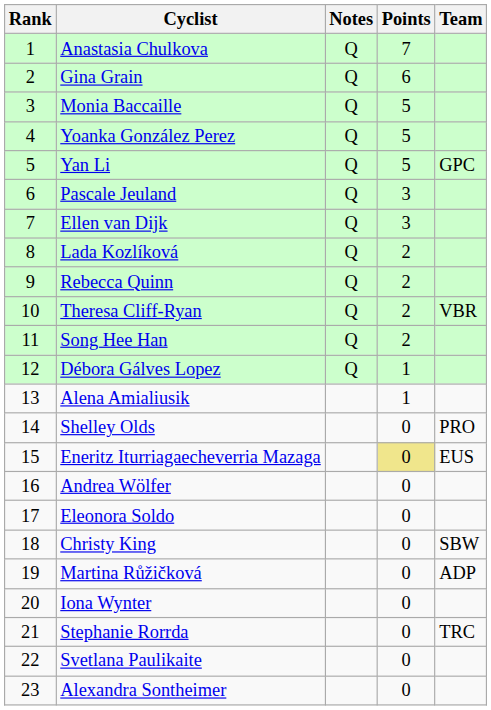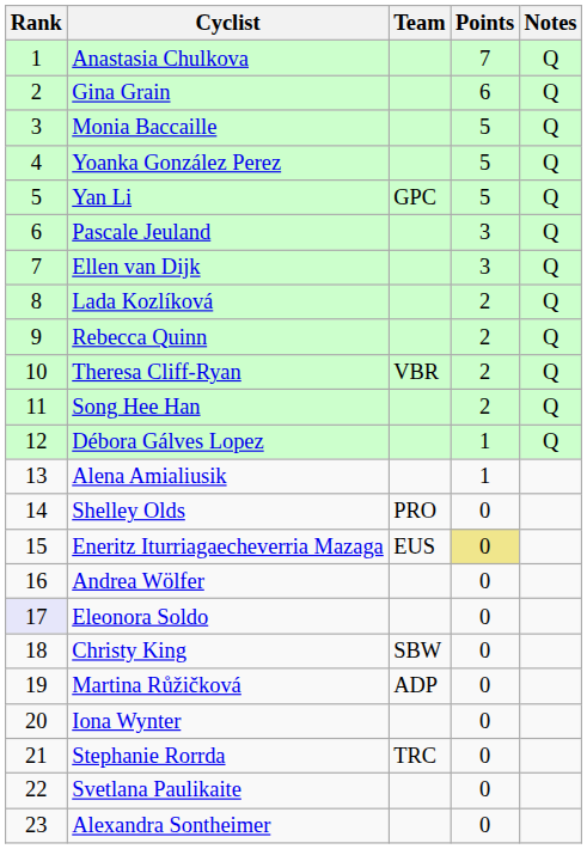 <table class="wikitable sortable" style="text-align:center;">
 <tr>
 <th>Rank</th>
 <th class="unsortable">Cyclist</th>
+<th>Team</th>
+<th>Points</th>
 <th class="unsortable">Notes</th>
-<th>Points</th>
-<th>Team</th>
 </tr>
 <tr bgcolor=ccffcc>
 <td align=center>1</td>
 <td align=left><a href='#'>Anastasia Chulkova</a></td>
+<td align=left></td>
+<td>7</td>
 <td>Q</td>
-<td>7</td>
-<td align=left></td>
 </tr>
 <tr bgcolor=ccffcc>
 <td align=center>2</td>
 <td align=left><a href='#'>Gina Grain</a></td>
+<td align=left></td>
+<td>6</td>
 <td>Q</td>
-<td>6</td>
-<td align=left></td>
 </tr>
 <tr bgcolor=ccffcc>
 <td align=center>3</td>
 <td align=left><a href='#'>Monia Baccaille</a></td>
+<td align=left></td>
+<td>5</td>
 <td>Q</td>
-<td>5</td>
-<td align=left></td>
 </tr>
 <tr bgcolor=ccffcc>
 <td align=center>4</td>
 <td align=left><a href='#'>Yoanka González Perez</a></td>
+<td align=left></td>
+<td>5</td>
 <td>Q</td>
-<td>5</td>
-<td align=left></td>
 </tr>
 <tr bgcolor=ccffcc>
 <td align=center>5</td>
 <td align=left><a href='#'>Yan Li</a></td>
+<td align=left>GPC</td>
+<td>5</td>
 <td>Q</td>
-<td>5</td>
-<td align=left>GPC</td>
 </tr>
 <tr bgcolor=ccffcc>
 <td align=center>6</td>
 <td align=left><a href='#'>Pascale Jeuland</a></td>
+<td align=left></td>
+<td>3</td>
 <td>Q</td>
-<td>3</td>
-<td align=left></td>
 </tr>
 <tr bgcolor=ccffcc>
 <td align=center>7</td>
 <td align=left><a href='#'>Ellen van Dijk</a></td>
+<td align=left></td>
+<td>3</td>
 <td>Q</td>
-<td>3</td>
-<td align=left></td>
 </tr>
 <tr bgcolor=ccffcc>
 <td align=center>8</td>
 <td align=left><a href='#'>Lada Kozlíková</a></td>
+<td align=left></td>
+<td>2</td>
 <td>Q</td>
-<td>2</td>
-<td align=left></td>
 </tr>
 <tr bgcolor=ccffcc>
 <td align=center>9</td>
 <td align=left><a href='#'>Rebecca Quinn</a></td>
+<td align=left></td>
+<td>2</td>
 <td>Q</td>
-<td>2</td>
-<td align=left></td>
 </tr>
 <tr bgcolor=ccffcc>
 <td align=center>10</td>
 <td align=left><a href='#'>Theresa Cliff-Ryan</a></td>
+<td align=left>VBR</td>
+<td>2</td>
 <td>Q</td>
-<td>2</td>
-<td align=left>VBR</td>
 </tr>
 <tr bgcolor=ccffcc>
 <td align=center>11</td>
 <td align=left><a href='#'>Song Hee Han</a></td>
+<td align=left></td>
+<td>2</td>
 <td>Q</td>
-<td>2</td>
-<td align=left></td>
 </tr>
 <tr bgcolor=ccffcc>
 <td align=center>12</td>
 <td align=left><a href='#'>Débora Gálves Lopez</a></td>
+<td align=left></td>
+<td>1</td>
 <td>Q</td>
-<td>1</td>
-<td align=left></td>
 </tr>
 <tr>
 <td align=center>13</td>
 <td align=left><a href='#'>Alena Amialiusik</a></td>
+<td align=left></td>
+<td>1</td>
 <td></td>
-<td>1</td>
-<td align=left></td>
 </tr>
 <tr>
 <td align=center>14</td>
 <td align=left><a href='#'>Shelley Olds</a></td>
+<td align=left>PRO</td>
+<td>0</td>
 <td></td>
-<td>0</td>
-<td align=left>PRO</td>
 </tr>
 <tr>
 <td align=center>15</td>
 <td align=left><a href='#'>Eneritz Iturriagaecheverria Mazaga</a></td>
+<td align=left>EUS</td>
+<td style="background: khaki;">0</td>
 <td></td>
-<td style="background: khaki;">0</td>
-<td align=left>EUS</td>
 </tr>
 <tr>
 <td align=center>16</td>
 <td align=left><a href='#'>Andrea Wölfer</a></td>
+<td align=left></td>
+<td>0</td>
 <td></td>
-<td>0</td>
-<td align=left></td>
 </tr>
 <tr>
-<td align=center>17</td>
+<td align=center style="background: lavender;">17</td>
 <td align=left><a href='#'>Eleonora Soldo</a></td>
+<td align=left></td>
+<td>0</td>
 <td></td>
-<td>0</td>
-<td align=left></td>
 </tr>
 <tr>
 <td align=center>18</td>
 <td align=left><a href='#'>Christy King</a></td>
+<td align=left>SBW</td>
+<td>0</td>
 <td></td>
-<td>0</td>
-<td align=left>SBW</td>
 </tr>
 <tr>
 <td align=center>19</td>
 <td align=left><a href='#'>Martina Růžičková</a></td>
+<td align=left>ADP</td>
+<td>0</td>
 <td></td>
-<td>0</td>
-<td align=left>ADP</td>
 </tr>
 <tr>
 <td align=center>20</td>
 <td align=left><a href='#'>Iona Wynter</a></td>
+<td align=left></td>
+<td>0</td>
 <td></td>
-<td>0</td>
-<td align=left></td>
 </tr>
 <tr>
 <td align=center>21</td>
 <td align=left><a href='#'>Stephanie Rorrda</a></td>
+<td align=left>TRC</td>
+<td>0</td>
 <td></td>
-<td>0</td>
-<td align=left>TRC</td>
 </tr>
 <tr>
 <td align=center>22</td>
 <td align=left><a href='#'>Svetlana Paulikaite</a></td>
+<td align=left></td>
+<td>0</td>
 <td></td>
-<td>0</td>
-<td align=left></td>
 </tr>
 <tr>
 <td align=center>23</td>
 <td align=left><a href='#'>Alexandra Sontheimer</a></td>
+<td align=left></td>
+<td>0</td>
 <td></td>
-<td>0</td>
-<td align=left></td>
 </tr>
 </table>
